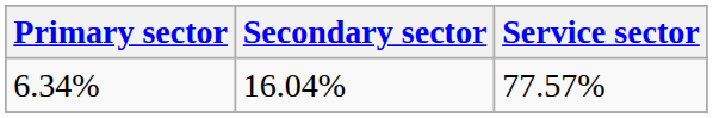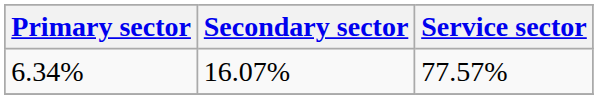 <table class="wikitable" border="1">
 <tr>
 <th><a href='#'>Primary sector</a></th>
 <th><a href='#'>Secondary sector</a></th>
 <th><a href='#'>Service sector</a></th>
 </tr>
 <tr>
 <td>6.34%</td>
-<td>16.04%</td>
+<td>16.07%</td>
 <td>77.57%</td>
 </tr>
 <tr>
 </tr>
 </table>
